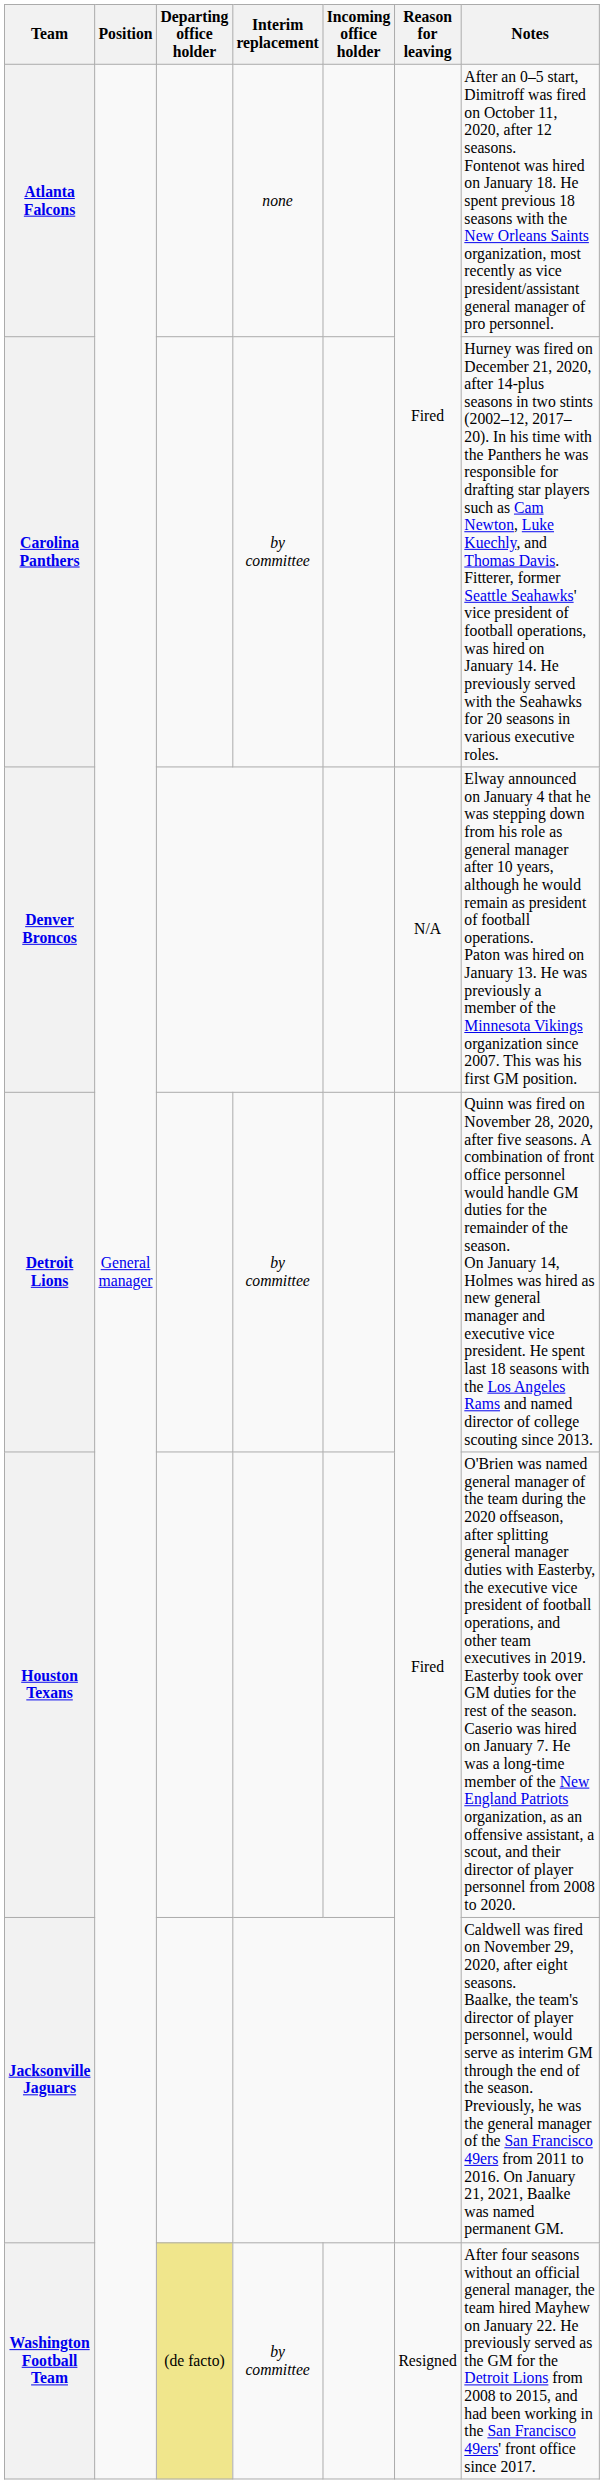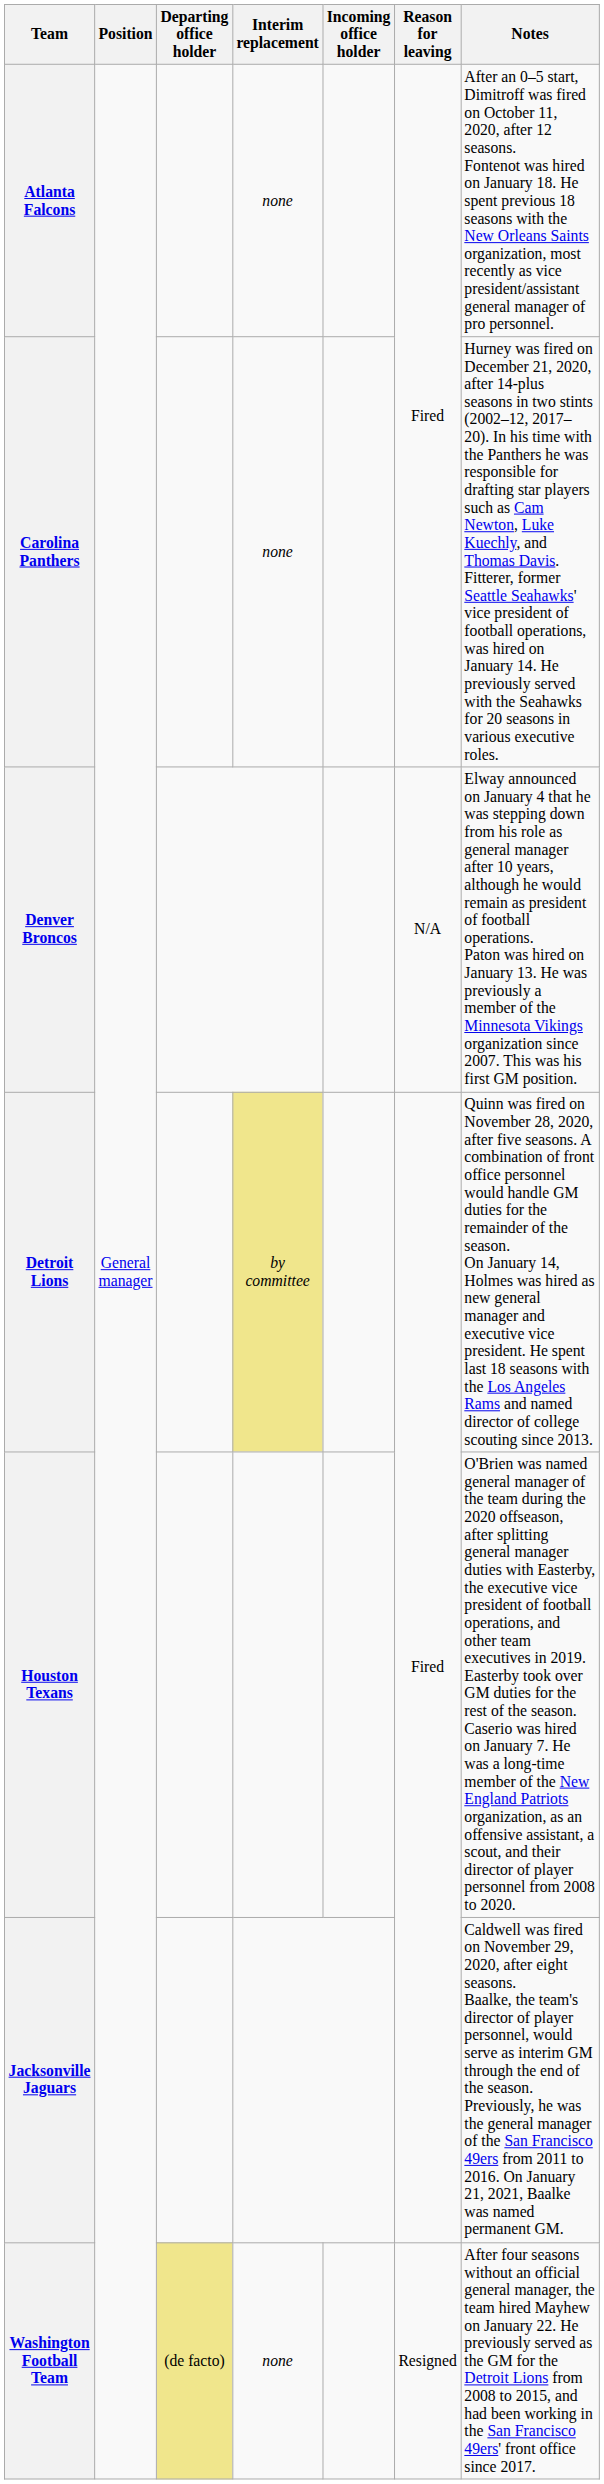 <table class="wikitable sortable plainrowheaders">
 <tr>
 <th scope="col">Team</th>
 <th scope="col">Position</th>
 <th scope="col">Departing office holder</th>
 <th scope="col">Interim replacement</th>
 <th scope="col">Incoming office holder</th>
 <th class="unsortbale">Reason for leaving</th>
 <th>Notes</th>
 </tr>
 <tr>
 <th scope="row" style="text-align:center;"><a href='#'>Atlanta Falcons</a></th>
 <td style="text-align:center;" rowspan="7"><a href='#'>General manager</a></td>
 <td style="text-align:center;"></td>
 <td style="text-align:center;"><em>none</em></td>
 <td style="text-align:center;"></td>
 <td style="text-align:center; "rowspan="2">Fired</td>
 <td>After an 0–5 start, Dimitroff was fired on October 11, 2020, after 12 seasons.<br>Fontenot was hired on January 18. He spent previous 18 seasons with the <a href='#'>New Orleans Saints</a> organization, most recently as vice president/assistant general manager of pro personnel.</td>
 </tr>
 <tr>
 <th scope="row" style="text-align:center;"><a href='#'>Carolina Panthers</a></th>
 <td style="text-align:center;"></td>
-<td style="text-align:center;"><em>by committee</em></td>
+<td style="text-align:center;"><em>none</em></td>
 <td style="text-align:center;"></td>
 <td>Hurney was fired on December 21, 2020, after 14-plus seasons in two stints (2002–12, 2017–20). In his time with the Panthers he was responsible for drafting star players such as <a href='#'>Cam Newton</a>, <a href='#'>Luke Kuechly</a>, and <a href='#'>Thomas Davis</a>.<br>Fitterer, former <a href='#'>Seattle Seahawks</a>' vice president of football operations, was hired on January 14. He previously served with the Seahawks for 20 seasons in various executive roles.</td>
 </tr>
 <tr>
 <th scope="row" style="text-align:center;"><a href='#'>Denver Broncos</a></th>
 <td style="text-align:center;" colspan="2"></td>
 <td style="text-align:center;"></td>
 <td style="text-align:center;">N/A</td>
 <td>Elway announced on January 4 that he was stepping down from his role as general manager after 10 years, although he would remain as president of football operations.<br>Paton was hired on January 13. He was previously a member of the <a href='#'>Minnesota Vikings</a> organization since 2007. This was his first GM position.</td>
 </tr>
 <tr>
 <th scope="row" style="text-align:center;"><a href='#'>Detroit Lions</a></th>
 <td style="text-align:center;"></td>
-<td style="text-align:center;"><em>by committee</em></td>
+<td style="background: khaki; text-align:center;"><em>by committee</em></td>
 <td style="text-align:center;"></td>
 <td style="text-align:center;" rowspan="3">Fired</td>
 <td>Quinn was fired on November 28, 2020, after five seasons. A combination of front office personnel would handle GM duties for the remainder of the season.<br>On January 14, Holmes was hired as new general manager and executive vice president. He spent last 18 seasons with the <a href='#'>Los Angeles Rams</a> and named director of college scouting since 2013.</td>
 </tr>
 <tr>
 <th scope="row" style="text-align:center;"><a href='#'>Houston Texans</a></th>
 <td style="text-align:center;"></td>
 <td style="text-align:center;"></td>
 <td style="text-align:center;"></td>
 <td>O'Brien was named general manager of the team during the 2020 offseason, after splitting general manager duties with Easterby, the executive vice president of football operations, and other team executives in 2019. Easterby took over GM duties for the rest of the season.<br>Caserio was hired on January 7. He was a long-time member of the <a href='#'>New England Patriots</a> organization, as an offensive assistant, a scout, and their director of player personnel from 2008 to 2020.</td>
 </tr>
 <tr>
 <th scope="row" style="text-align:center;"><a href='#'>Jacksonville Jaguars</a></th>
 <td style="text-align:center;"></td>
 <td style="text-align:center;" colspan="2"></td>
 <td>Caldwell was fired on November 29, 2020, after eight seasons.<br>Baalke, the team's director of player personnel, would serve as interim GM through the end of the season. Previously, he was the general manager of the <a href='#'>San Francisco 49ers</a> from 2011 to 2016. On January 21, 2021, Baalke was named permanent GM.</td>
 </tr>
 <tr>
 <th scope="row" style="text-align:center;"><a href='#'>Washington Football Team</a></th>
 <td style="background: khaki; text-align:center;"> (de facto)</td>
-<td style="text-align:center;"><em>by committee</em></td>
+<td style="text-align:center;"><em>none</em></td>
 <td style="text-align:center;"></td>
 <td style="text-align:center;">Resigned</td>
 <td>After four seasons without an official general manager, the team hired Mayhew on January 22. He previously served as the GM for the <a href='#'>Detroit Lions</a> from 2008 to 2015, and had been working in the <a href='#'>San Francisco 49ers</a>' front office since 2017.</td>
 </tr>
 </table>
